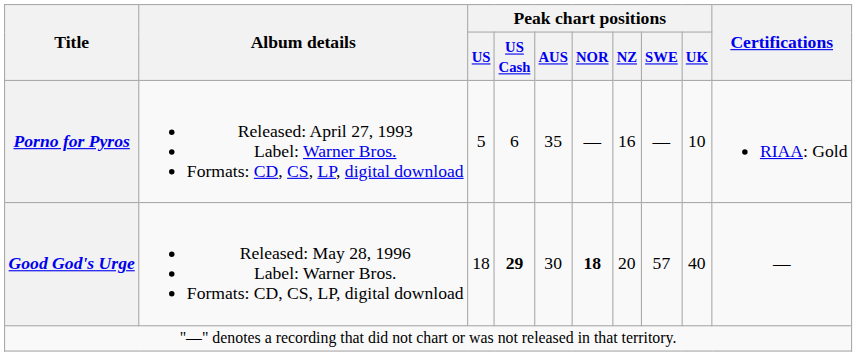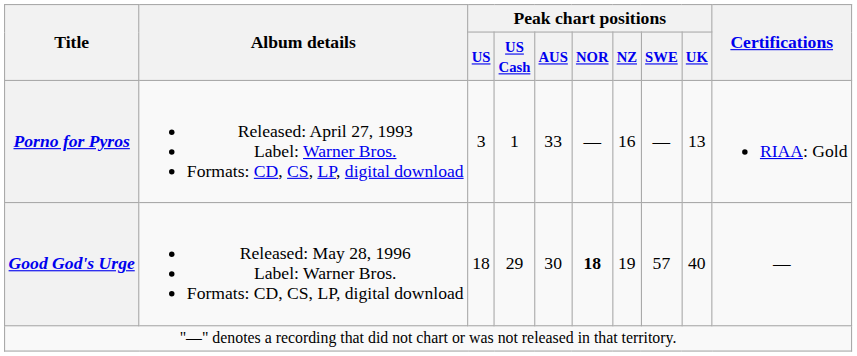 <table class="wikitable plainrowheaders" style="text-align:center;">
 <tr>
 <th rowspan="2">Title</th>
 <th rowspan="2">Album details</th>
 <th colspan="7">Peak chart positions</th>
 <th rowspan="2"><a href='#'>Certifications</a></th>
 </tr>
 <tr>
 <th><small><a href='#'>US</a></small><br></th>
 <th><small><a href='#'>US<br>Cash</a></small><br></th>
 <th><small><a href='#'>AUS</a></small><br></th>
 <th><small><a href='#'>NOR</a></small><br></th>
 <th><small><a href='#'>NZ</a></small><br></th>
 <th><small><a href='#'>SWE</a></small><br></th>
 <th><small><a href='#'>UK</a></small><br></th>
 </tr>
 <tr>
 <th scope="row"><em><a href='#'>Porno for Pyros</a></em></th>
 <td><br><ul><li>Released: April 27, 1993</li><li>Label: <a href='#'>Warner Bros.</a></li><li>Formats: <a href='#'>CD</a>, <a href='#'>CS</a>, <a href='#'>LP</a>, <a href='#'>digital download</a></li></ul></td>
-<td>5</td>
-<td>6</td>
-<td>35</td>
+<td>3</td>
+<td>1</td>
+<td>33</td>
 <td>—</td>
 <td>16</td>
 <td>—</td>
-<td>10</td>
+<td>13</td>
 <td><br><ul><li><a href='#'>RIAA</a>: Gold</li></ul></td>
 </tr>
 <tr>
 <th scope="row"><em><a href='#'>Good God's Urge</a></em></th>
 <td><br><ul><li>Released: May 28, 1996</li><li>Label: Warner Bros.</li><li>Formats: CD, CS, LP, digital download</li></ul></td>
 <td>18</td>
-<td><strong>29</strong></td>
+<td>29</td>
 <td>30</td>
 <td><strong>18</strong></td>
-<td>20</td>
+<td>19</td>
 <td>57</td>
 <td>40</td>
 <td>—</td>
 </tr>
 <tr>
 <td colspan="11" style="font-size:90%">"—" denotes a recording that did not chart or was not released in that territory.</td>
 </tr>
 </table>
